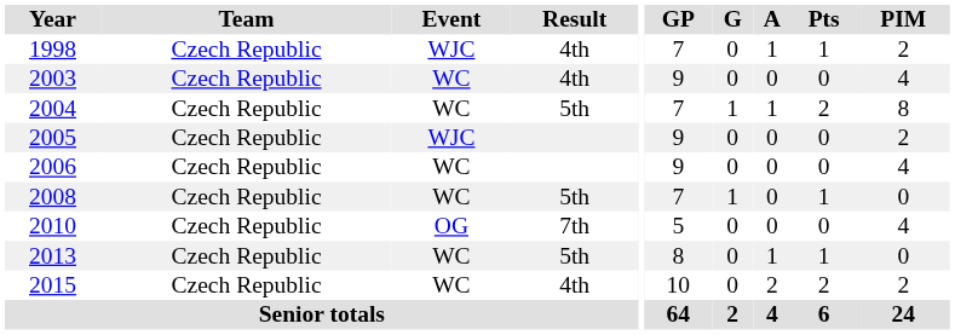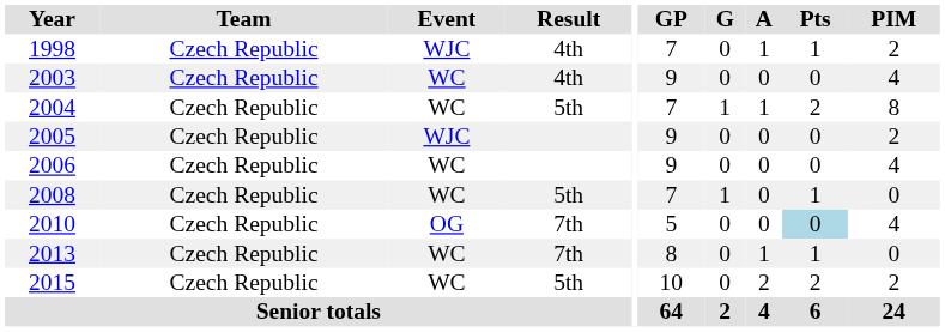 <table border="0" cellpadding="1" cellspacing="0" ID="Table3" style="text-align:center; width:40em">
 <tr ALIGN="center" bgcolor="#e0e0e0">
 <th>Year</th>
 <th>Team</th>
 <th>Event</th>
 <th>Result</th>
 <th rowspan="99" bgcolor="#ffffff"></th>
 <th>GP</th>
 <th>G</th>
 <th>A</th>
 <th>Pts</th>
 <th>PIM</th>
 </tr>
 <tr>
 <td><a href='#'>1998</a></td>
 <td><a href='#'>Czech Republic</a></td>
 <td><a href='#'>WJC</a></td>
 <td>4th</td>
 <td>7</td>
 <td>0</td>
 <td>1</td>
 <td>1</td>
 <td>2</td>
 </tr>
 <tr bgcolor="#f0f0f0">
 <td><a href='#'>2003</a></td>
 <td><a href='#'>Czech Republic</a></td>
 <td><a href='#'>WC</a></td>
 <td>4th</td>
 <td>9</td>
 <td>0</td>
 <td>0</td>
 <td>0</td>
 <td>4</td>
 </tr>
 <tr>
 <td><a href='#'>2004</a></td>
 <td>Czech Republic</td>
 <td>WC</td>
 <td>5th</td>
 <td>7</td>
 <td>1</td>
 <td>1</td>
 <td>2</td>
 <td>8</td>
 </tr>
 <tr bgcolor="#f0f0f0">
 <td><a href='#'>2005</a></td>
 <td>Czech Republic</td>
 <td><a href='#'>WJC</a></td>
 <td></td>
 <td>9</td>
 <td>0</td>
 <td>0</td>
 <td>0</td>
 <td>2</td>
 </tr>
 <tr>
 <td><a href='#'>2006</a></td>
 <td>Czech Republic</td>
 <td>WC</td>
 <td></td>
 <td>9</td>
 <td>0</td>
 <td>0</td>
 <td>0</td>
 <td>4</td>
 </tr>
 <tr bgcolor="#f0f0f0">
 <td><a href='#'>2008</a></td>
 <td>Czech Republic</td>
 <td>WC</td>
 <td>5th</td>
 <td>7</td>
 <td>1</td>
 <td>0</td>
 <td>1</td>
 <td>0</td>
 </tr>
 <tr>
 <td><a href='#'>2010</a></td>
 <td>Czech Republic</td>
 <td><a href='#'>OG</a></td>
 <td>7th</td>
 <td>5</td>
 <td>0</td>
 <td>0</td>
-<td>0</td>
+<td style="background: lightblue;">0</td>
 <td>4</td>
 </tr>
 <tr bgcolor="#f0f0f0">
 <td><a href='#'>2013</a></td>
 <td>Czech Republic</td>
 <td>WC</td>
-<td>5th</td>
+<td>7th</td>
 <td>8</td>
 <td>0</td>
 <td>1</td>
 <td>1</td>
 <td>0</td>
 </tr>
 <tr>
 <td><a href='#'>2015</a></td>
 <td>Czech Republic</td>
 <td>WC</td>
-<td>4th</td>
+<td>5th</td>
 <td>10</td>
 <td>0</td>
 <td>2</td>
 <td>2</td>
 <td>2</td>
 </tr>
 <tr bgcolor="#e0e0e0">
 <th colspan="4">Senior totals</th>
 <th>64</th>
 <th>2</th>
 <th>4</th>
 <th>6</th>
 <th>24</th>
 </tr>
 </table>
